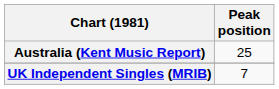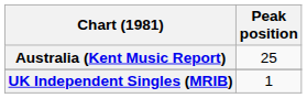 <table class="wikitable sortable plainrowheaders" style="text-align:center">
 <tr>
 <th>Chart (1981)</th>
 <th>Peak<br>position</th>
 </tr>
 <tr>
 <th scope="row">Australia (<a href='#'>Kent Music Report</a>)</th>
 <td>25</td>
 </tr>
 <tr>
 </tr>
 <tr>
 </tr>
 <tr>
 </tr>
 <tr>
 <th scope="row"><a href='#'>UK Independent Singles</a> (<a href='#'>MRIB</a>)</th>
-<td>7</td>
+<td>1</td>
 </tr>
 </table>
